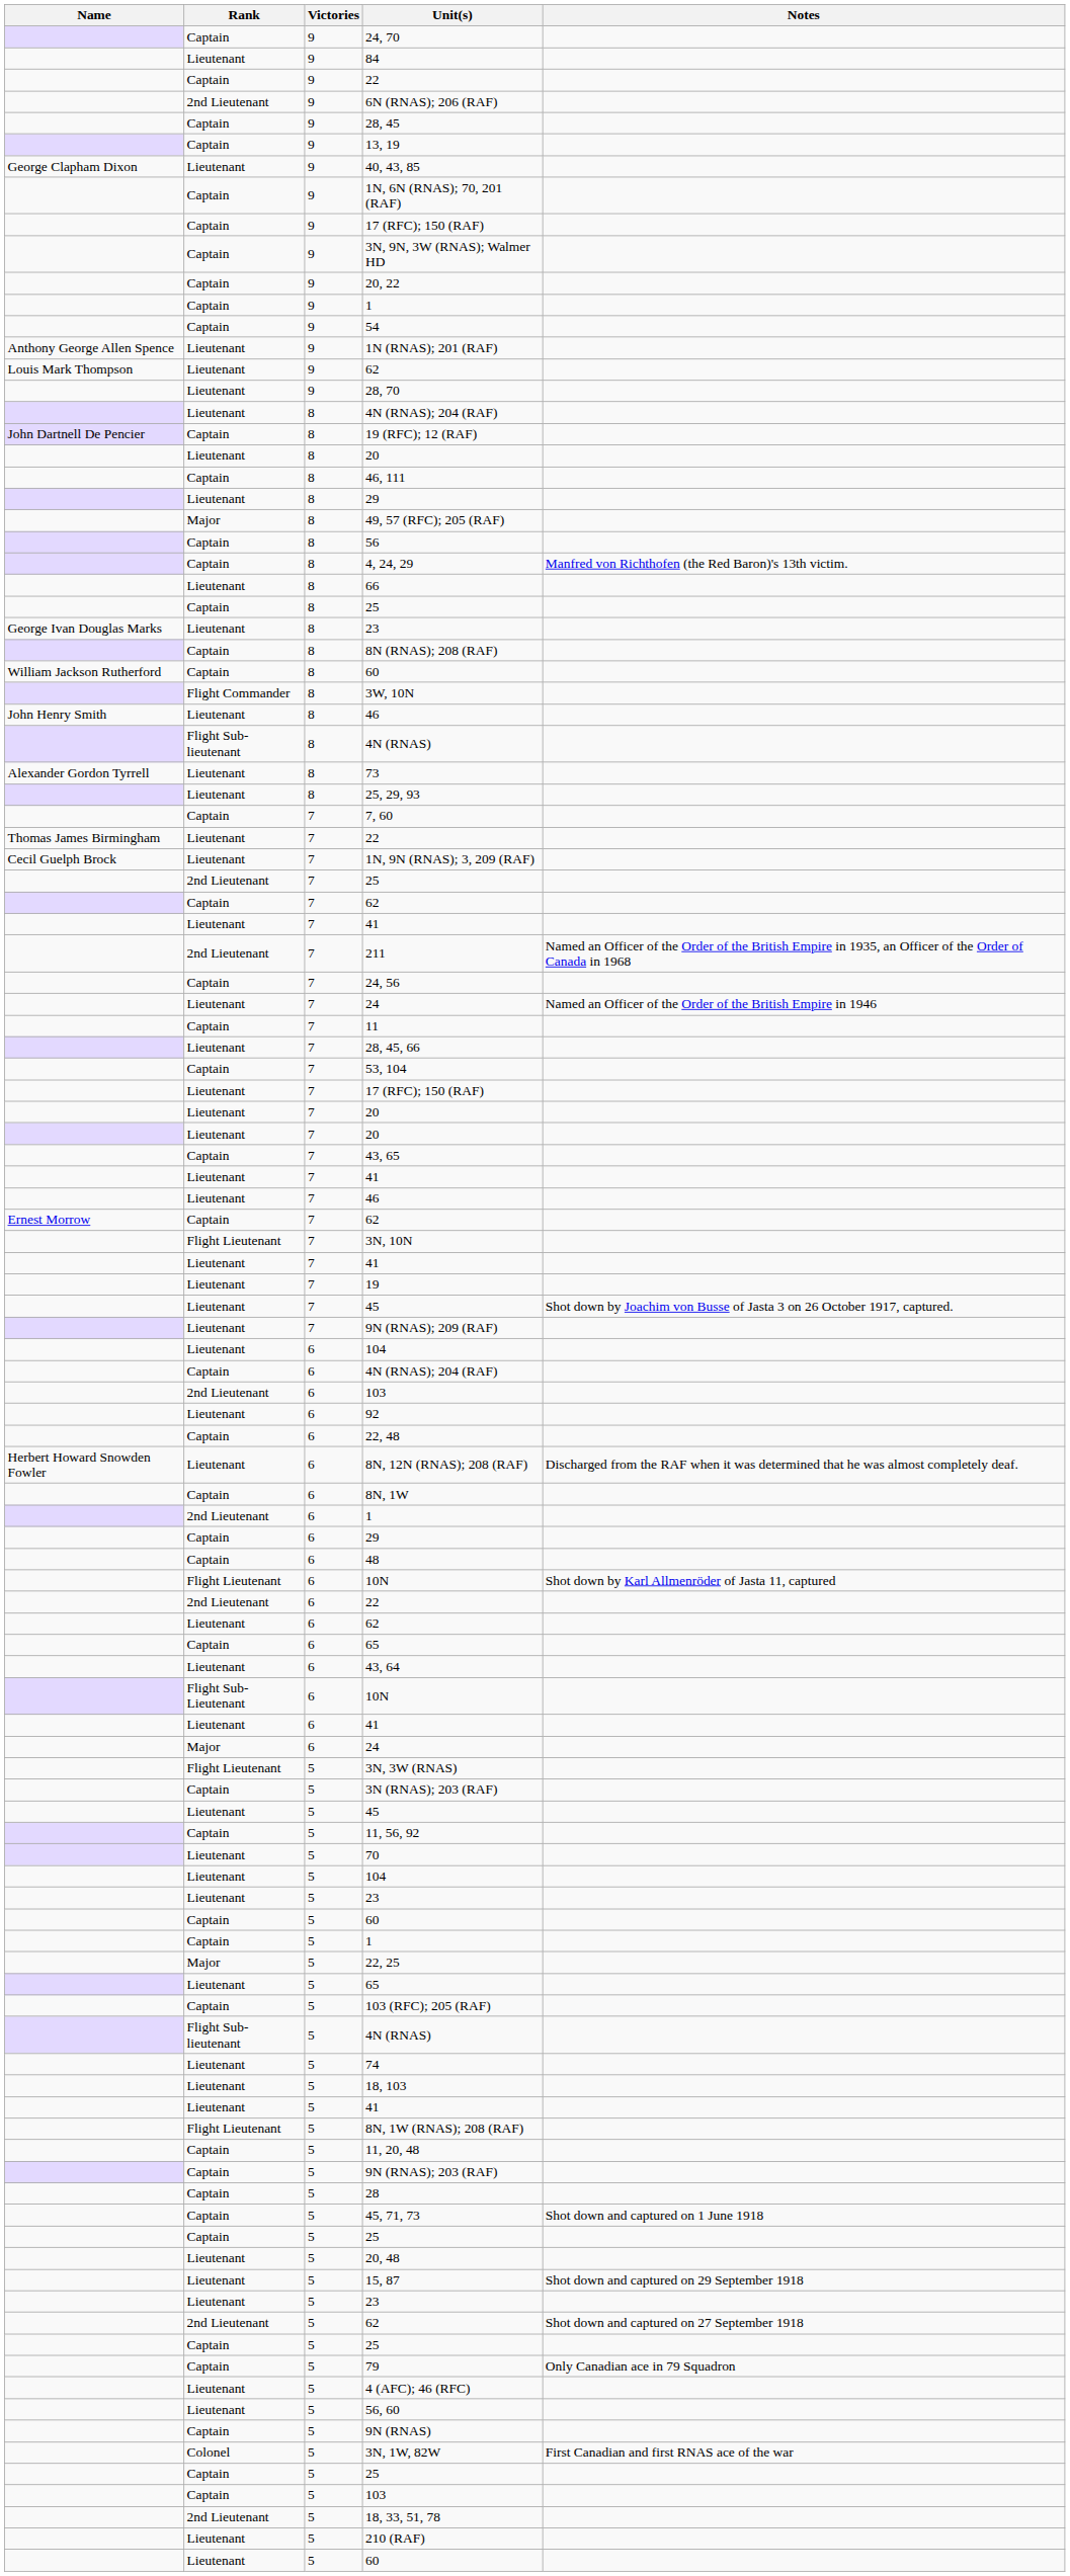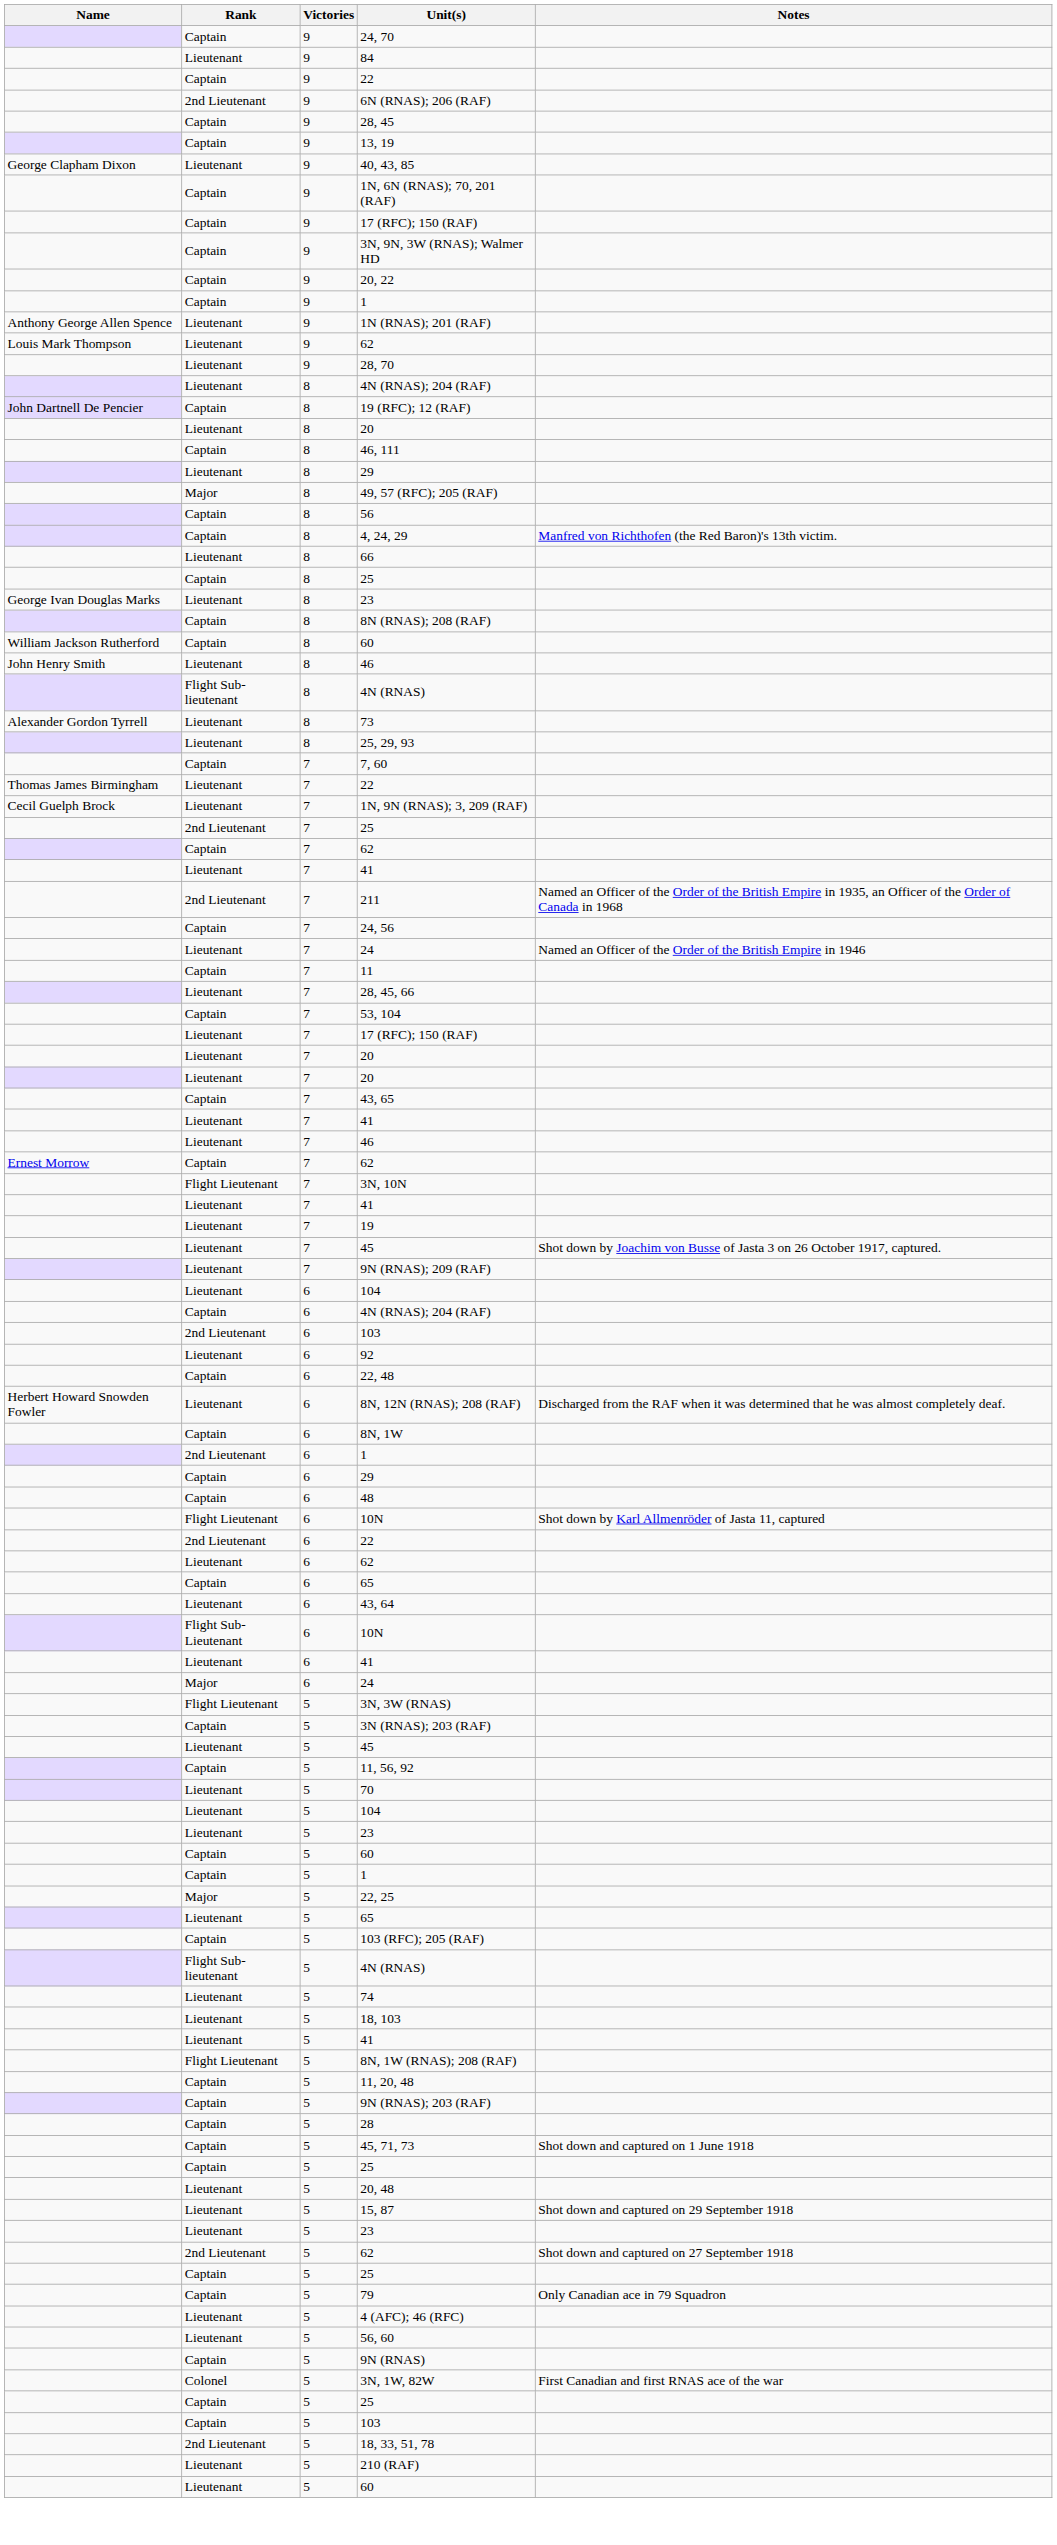 <table class="wikitable sortable">
 <tr>
 <th>Name</th>
 <th>Rank</th>
 <th>Victories</th>
 <th class="unsortable">Unit(s)</th>
 <th class="unsortable">Notes</th>
 </tr>
 <tr>
 <td style="background:#e3d9ff;"></td>
 <td>Captain</td>
 <td>9</td>
 <td>24, 70</td>
 <td></td>
 </tr>
 <tr>
 <td></td>
 <td>Lieutenant</td>
 <td>9</td>
 <td>84</td>
 <td></td>
 </tr>
 <tr>
 <td></td>
 <td>Captain</td>
 <td>9</td>
 <td>22</td>
 <td></td>
 </tr>
 <tr>
 <td></td>
 <td>2nd Lieutenant</td>
 <td>9</td>
 <td>6N (RNAS); 206 (RAF)</td>
 <td></td>
 </tr>
 <tr>
 <td></td>
 <td>Captain</td>
 <td>9</td>
 <td>28, 45</td>
 <td></td>
 </tr>
 <tr>
 <td style="background:#e3d9ff;"></td>
 <td>Captain</td>
 <td>9</td>
 <td>13, 19</td>
 <td></td>
 </tr>
 <tr>
 <td>George Clapham Dixon</td>
 <td>Lieutenant</td>
 <td>9</td>
 <td>40, 43, 85</td>
 <td></td>
 </tr>
 <tr>
 <td></td>
 <td>Captain</td>
 <td>9</td>
 <td>1N, 6N (RNAS); 70, 201 (RAF)</td>
 <td></td>
 </tr>
 <tr>
 <td></td>
 <td>Captain</td>
 <td>9</td>
 <td>17 (RFC); 150 (RAF)</td>
 <td></td>
 </tr>
 <tr>
 <td></td>
 <td>Captain</td>
 <td>9</td>
 <td>3N, 9N, 3W (RNAS); Walmer HD</td>
 <td></td>
 </tr>
 <tr>
 <td></td>
 <td>Captain</td>
 <td>9</td>
 <td>20, 22</td>
 <td></td>
 </tr>
 <tr>
 <td></td>
 <td>Captain</td>
 <td>9</td>
 <td>1</td>
-<td></td>
-</tr>
-<tr>
-<td></td>
-<td>Captain</td>
-<td>9</td>
-<td>54</td>
 <td></td>
 </tr>
 <tr>
 <td>Anthony George Allen Spence</td>
 <td>Lieutenant</td>
 <td>9</td>
 <td>1N (RNAS); 201 (RAF)</td>
 <td></td>
 </tr>
 <tr>
 <td>Louis Mark Thompson</td>
 <td>Lieutenant</td>
 <td>9</td>
 <td>62</td>
 <td></td>
 </tr>
 <tr>
 <td></td>
 <td>Lieutenant</td>
 <td>9</td>
 <td>28, 70</td>
 <td></td>
 </tr>
 <tr>
 <td style="background:#e3d9ff;"></td>
 <td>Lieutenant</td>
 <td>8</td>
 <td>4N (RNAS); 204 (RAF)</td>
 <td></td>
 </tr>
 <tr>
 <td style="background:#e3d9ff;">John Dartnell De Pencier</td>
 <td>Captain</td>
 <td>8</td>
 <td>19 (RFC); 12 (RAF)</td>
 <td></td>
 </tr>
 <tr>
 <td></td>
 <td>Lieutenant</td>
 <td>8</td>
 <td>20</td>
 <td></td>
 </tr>
 <tr>
 <td></td>
 <td>Captain</td>
 <td>8</td>
 <td>46, 111</td>
 <td></td>
 </tr>
 <tr>
 <td style="background:#e3d9ff;"></td>
 <td>Lieutenant</td>
 <td>8</td>
 <td>29</td>
 <td></td>
 </tr>
 <tr>
 <td></td>
 <td>Major</td>
 <td>8</td>
 <td>49, 57 (RFC); 205 (RAF)</td>
 <td></td>
 </tr>
 <tr>
 <td style="background:#e3d9ff;"></td>
 <td>Captain</td>
 <td>8</td>
 <td>56</td>
 <td></td>
 </tr>
 <tr>
 <td style="background:#e3d9ff;"></td>
 <td>Captain</td>
 <td>8</td>
 <td>4, 24, 29</td>
 <td><a href='#'>Manfred von Richthofen</a> (the Red Baron)'s 13th victim.</td>
 </tr>
 <tr>
 <td></td>
 <td>Lieutenant</td>
 <td>8</td>
 <td>66</td>
 <td></td>
 </tr>
 <tr>
 <td></td>
 <td>Captain</td>
 <td>8</td>
 <td>25</td>
 <td></td>
 </tr>
 <tr>
 <td>George Ivan Douglas Marks</td>
 <td>Lieutenant</td>
 <td>8</td>
 <td>23</td>
 <td></td>
 </tr>
 <tr>
 <td style="background:#e3d9ff;"></td>
 <td>Captain</td>
 <td>8</td>
 <td>8N (RNAS); 208 (RAF)</td>
 <td></td>
 </tr>
 <tr>
 <td>William Jackson Rutherford</td>
 <td>Captain</td>
 <td>8</td>
 <td>60</td>
-<td></td>
-</tr>
-<tr>
-<td style="background:#e3d9ff;"></td>
-<td>Flight Commander</td>
-<td>8</td>
-<td>3W, 10N</td>
 <td></td>
 </tr>
 <tr>
 <td>John Henry Smith</td>
 <td>Lieutenant</td>
 <td>8</td>
 <td>46</td>
 <td></td>
 </tr>
 <tr>
 <td style="background:#e3d9ff;"></td>
 <td>Flight Sub-lieutenant</td>
 <td>8</td>
 <td>4N (RNAS)</td>
 <td></td>
 </tr>
 <tr>
 <td>Alexander Gordon Tyrrell</td>
 <td>Lieutenant</td>
 <td>8</td>
 <td>73</td>
 <td></td>
 </tr>
 <tr>
 <td style="background:#e3d9ff;"></td>
 <td>Lieutenant</td>
 <td>8</td>
 <td>25, 29, 93</td>
 <td></td>
 </tr>
 <tr>
 <td></td>
 <td>Captain</td>
 <td>7</td>
 <td>7, 60</td>
 <td></td>
 </tr>
 <tr>
 <td>Thomas James Birmingham</td>
 <td>Lieutenant</td>
 <td>7</td>
 <td>22</td>
 <td></td>
 </tr>
 <tr>
 <td>Cecil Guelph Brock</td>
 <td>Lieutenant</td>
 <td>7</td>
 <td>1N, 9N (RNAS); 3, 209 (RAF)</td>
 <td></td>
 </tr>
 <tr>
 <td></td>
 <td>2nd Lieutenant</td>
 <td>7</td>
 <td>25</td>
 <td></td>
 </tr>
 <tr>
 <td style="background:#e3d9ff;"></td>
 <td>Captain</td>
 <td>7</td>
 <td>62</td>
 <td></td>
 </tr>
 <tr>
 <td></td>
 <td>Lieutenant</td>
 <td>7</td>
 <td>41</td>
 <td></td>
 </tr>
 <tr>
 <td></td>
 <td>2nd Lieutenant</td>
 <td>7</td>
 <td>211</td>
 <td>Named an Officer of the <a href='#'>Order of the British Empire</a> in 1935, an Officer of the <a href='#'>Order of Canada</a> in 1968</td>
 </tr>
 <tr>
 <td></td>
 <td>Captain</td>
 <td>7</td>
 <td>24, 56</td>
 <td></td>
 </tr>
 <tr>
 <td></td>
 <td>Lieutenant</td>
 <td>7</td>
 <td>24</td>
 <td>Named an Officer of the <a href='#'>Order of the British Empire</a> in 1946</td>
 </tr>
 <tr>
 <td></td>
 <td>Captain</td>
 <td>7</td>
 <td>11</td>
 <td></td>
 </tr>
 <tr>
 <td style="background:#e3d9ff;"></td>
 <td>Lieutenant</td>
 <td>7</td>
 <td>28, 45, 66</td>
 <td></td>
 </tr>
 <tr>
 <td></td>
 <td>Captain</td>
 <td>7</td>
 <td>53, 104</td>
 <td></td>
 </tr>
 <tr>
 <td></td>
 <td>Lieutenant</td>
 <td>7</td>
 <td>17 (RFC); 150 (RAF)</td>
 <td></td>
 </tr>
 <tr>
 <td></td>
 <td>Lieutenant</td>
 <td>7</td>
 <td>20</td>
 <td></td>
 </tr>
 <tr>
 <td style="background:#e3d9ff;"></td>
 <td>Lieutenant</td>
 <td>7</td>
 <td>20</td>
 <td></td>
 </tr>
 <tr>
 <td></td>
 <td>Captain</td>
 <td>7</td>
 <td>43, 65</td>
 <td></td>
 </tr>
 <tr>
 <td></td>
 <td>Lieutenant</td>
 <td>7</td>
 <td>41</td>
 <td></td>
 </tr>
 <tr>
 <td></td>
 <td>Lieutenant</td>
 <td>7</td>
 <td>46</td>
 <td></td>
 </tr>
 <tr>
 <td><a href='#'>Ernest Morrow</a></td>
 <td>Captain</td>
 <td>7</td>
 <td>62</td>
 <td></td>
 </tr>
 <tr>
 <td></td>
 <td>Flight Lieutenant</td>
 <td>7</td>
 <td>3N, 10N</td>
 <td></td>
 </tr>
 <tr>
 <td></td>
 <td>Lieutenant</td>
 <td>7</td>
 <td>41</td>
 <td></td>
 </tr>
 <tr>
 <td></td>
 <td>Lieutenant</td>
 <td>7</td>
 <td>19</td>
 <td></td>
 </tr>
 <tr>
 <td></td>
 <td>Lieutenant</td>
 <td>7</td>
 <td>45</td>
 <td>Shot down by <a href='#'>Joachim von Busse</a> of Jasta 3 on 26 October 1917, captured.</td>
 </tr>
 <tr>
 <td style="background:#e3d9ff;"></td>
 <td>Lieutenant</td>
 <td>7</td>
 <td>9N (RNAS); 209 (RAF)</td>
 <td></td>
 </tr>
 <tr>
 <td></td>
 <td>Lieutenant</td>
 <td>6</td>
 <td>104</td>
 <td></td>
 </tr>
 <tr>
 <td></td>
 <td>Captain</td>
 <td>6</td>
 <td>4N (RNAS); 204 (RAF)</td>
 <td></td>
 </tr>
 <tr>
 <td></td>
 <td>2nd Lieutenant</td>
 <td>6</td>
 <td>103</td>
 <td></td>
 </tr>
 <tr>
 <td></td>
 <td>Lieutenant</td>
 <td>6</td>
 <td>92</td>
 <td></td>
 </tr>
 <tr>
 <td></td>
 <td>Captain</td>
 <td>6</td>
 <td>22, 48</td>
 <td></td>
 </tr>
 <tr>
 <td>Herbert Howard Snowden Fowler</td>
 <td>Lieutenant</td>
 <td>6</td>
 <td>8N, 12N (RNAS); 208 (RAF)</td>
 <td>Discharged from the RAF when it was determined that he was almost completely deaf.</td>
 </tr>
 <tr>
 <td></td>
 <td>Captain</td>
 <td>6</td>
 <td>8N, 1W</td>
 <td></td>
 </tr>
 <tr>
 <td style="background:#e3d9ff;"></td>
 <td>2nd Lieutenant</td>
 <td>6</td>
 <td>1</td>
 <td></td>
 </tr>
 <tr>
 <td></td>
 <td>Captain</td>
 <td>6</td>
 <td>29</td>
 <td></td>
 </tr>
 <tr>
 <td></td>
 <td>Captain</td>
 <td>6</td>
 <td>48</td>
 <td></td>
 </tr>
 <tr>
 <td></td>
 <td>Flight Lieutenant</td>
 <td>6</td>
 <td>10N</td>
 <td>Shot down by <a href='#'>Karl Allmenröder</a> of Jasta 11, captured</td>
 </tr>
 <tr>
 <td></td>
 <td>2nd Lieutenant</td>
 <td>6</td>
 <td>22</td>
 <td></td>
 </tr>
 <tr>
 <td></td>
 <td>Lieutenant</td>
 <td>6</td>
 <td>62</td>
 <td></td>
 </tr>
 <tr>
 <td></td>
 <td>Captain</td>
 <td>6</td>
 <td>65</td>
 <td></td>
 </tr>
 <tr>
 <td></td>
 <td>Lieutenant</td>
 <td>6</td>
 <td>43, 64</td>
 <td></td>
 </tr>
 <tr>
 <td style="background:#e3d9ff;"></td>
 <td>Flight Sub-Lieutenant</td>
 <td>6</td>
 <td>10N</td>
 <td></td>
 </tr>
 <tr>
 <td></td>
 <td>Lieutenant</td>
 <td>6</td>
 <td>41</td>
 <td></td>
 </tr>
 <tr>
 <td></td>
 <td>Major</td>
 <td>6</td>
 <td>24</td>
 <td></td>
 </tr>
 <tr>
 <td></td>
 <td>Flight Lieutenant</td>
 <td>5</td>
 <td>3N, 3W (RNAS)</td>
 <td></td>
 </tr>
 <tr>
 <td></td>
 <td>Captain</td>
 <td>5</td>
 <td>3N (RNAS); 203 (RAF)</td>
 <td></td>
 </tr>
 <tr>
 <td></td>
 <td>Lieutenant</td>
 <td>5</td>
 <td>45</td>
 <td></td>
 </tr>
 <tr>
 <td style="background:#e3d9ff;"></td>
 <td>Captain</td>
 <td>5</td>
 <td>11, 56, 92</td>
 <td></td>
 </tr>
 <tr>
 <td style="background:#e3d9ff;"></td>
 <td>Lieutenant</td>
 <td>5</td>
 <td>70</td>
 <td></td>
 </tr>
 <tr>
 <td></td>
 <td>Lieutenant</td>
 <td>5</td>
 <td>104</td>
 <td></td>
 </tr>
 <tr>
 <td></td>
 <td>Lieutenant</td>
 <td>5</td>
 <td>23</td>
 <td></td>
 </tr>
 <tr>
 <td></td>
 <td>Captain</td>
 <td>5</td>
 <td>60</td>
 <td></td>
 </tr>
 <tr>
 <td></td>
 <td>Captain</td>
 <td>5</td>
 <td>1</td>
 <td></td>
 </tr>
 <tr>
 <td></td>
 <td>Major</td>
 <td>5</td>
 <td>22, 25</td>
 <td></td>
 </tr>
 <tr>
 <td style="background:#e3d9ff;"></td>
 <td>Lieutenant</td>
 <td>5</td>
 <td>65</td>
 <td></td>
 </tr>
 <tr>
 <td></td>
 <td>Captain</td>
 <td>5</td>
 <td>103 (RFC); 205 (RAF)</td>
 <td></td>
 </tr>
 <tr>
 <td style="background:#e3d9ff;"></td>
 <td>Flight Sub-lieutenant</td>
 <td>5</td>
 <td>4N (RNAS)</td>
 <td></td>
 </tr>
 <tr>
 <td></td>
 <td>Lieutenant</td>
 <td>5</td>
 <td>74</td>
 <td></td>
 </tr>
 <tr>
 <td></td>
 <td>Lieutenant</td>
 <td>5</td>
 <td>18, 103</td>
 <td></td>
 </tr>
 <tr>
 <td></td>
 <td>Lieutenant</td>
 <td>5</td>
 <td>41</td>
 <td></td>
 </tr>
 <tr>
 <td></td>
 <td>Flight Lieutenant</td>
 <td>5</td>
 <td>8N, 1W (RNAS); 208 (RAF)</td>
 <td></td>
 </tr>
 <tr>
 <td></td>
 <td>Captain</td>
 <td>5</td>
 <td>11, 20, 48</td>
 <td></td>
 </tr>
 <tr>
 <td style="background:#e3d9ff;"></td>
 <td>Captain</td>
 <td>5</td>
 <td>9N (RNAS); 203 (RAF)</td>
 <td></td>
 </tr>
 <tr>
 <td></td>
 <td>Captain</td>
 <td>5</td>
 <td>28</td>
 <td></td>
 </tr>
 <tr>
 <td></td>
 <td>Captain</td>
 <td>5</td>
 <td>45, 71, 73</td>
 <td>Shot down and captured on 1 June 1918</td>
 </tr>
 <tr>
 <td></td>
 <td>Captain</td>
 <td>5</td>
 <td>25</td>
 <td></td>
 </tr>
 <tr>
 <td></td>
 <td>Lieutenant</td>
 <td>5</td>
 <td>20, 48</td>
 <td></td>
 </tr>
 <tr>
 <td></td>
 <td>Lieutenant</td>
 <td>5</td>
 <td>15, 87</td>
 <td>Shot down and captured on 29 September 1918</td>
 </tr>
 <tr>
 <td></td>
 <td>Lieutenant</td>
 <td>5</td>
 <td>23</td>
 <td></td>
 </tr>
 <tr>
 <td></td>
 <td>2nd Lieutenant</td>
 <td>5</td>
 <td>62</td>
 <td>Shot down and captured on 27 September 1918</td>
 </tr>
 <tr>
 <td></td>
 <td>Captain</td>
 <td>5</td>
 <td>25</td>
 <td></td>
 </tr>
 <tr>
 <td></td>
 <td>Captain</td>
 <td>5</td>
 <td>79</td>
 <td>Only Canadian ace in 79 Squadron</td>
 </tr>
 <tr>
 <td></td>
 <td>Lieutenant</td>
 <td>5</td>
 <td>4 (AFC); 46 (RFC)</td>
 <td></td>
 </tr>
 <tr>
 <td></td>
 <td>Lieutenant</td>
 <td>5</td>
 <td>56, 60</td>
 <td></td>
 </tr>
 <tr>
 <td></td>
 <td>Captain</td>
 <td>5</td>
 <td>9N (RNAS)</td>
 <td></td>
 </tr>
 <tr>
 <td></td>
 <td>Colonel</td>
 <td>5</td>
 <td>3N, 1W, 82W</td>
 <td>First Canadian and first RNAS ace of the war</td>
 </tr>
 <tr>
 <td></td>
 <td>Captain</td>
 <td>5</td>
 <td>25</td>
 <td></td>
 </tr>
 <tr>
 <td></td>
 <td>Captain</td>
 <td>5</td>
 <td>103</td>
 <td></td>
 </tr>
 <tr>
 <td></td>
 <td>2nd Lieutenant</td>
 <td>5</td>
 <td>18, 33, 51, 78</td>
 <td></td>
 </tr>
 <tr>
 <td></td>
 <td>Lieutenant</td>
 <td>5</td>
 <td>210 (RAF)</td>
 <td></td>
 </tr>
 <tr>
 <td></td>
 <td>Lieutenant</td>
 <td>5</td>
 <td>60</td>
 <td></td>
 </tr>
 </table>
